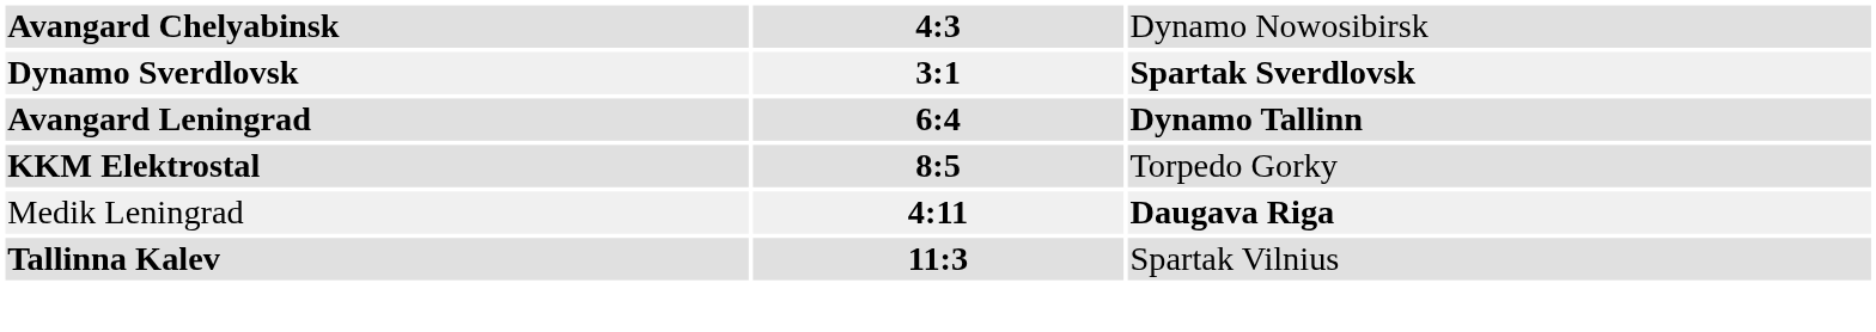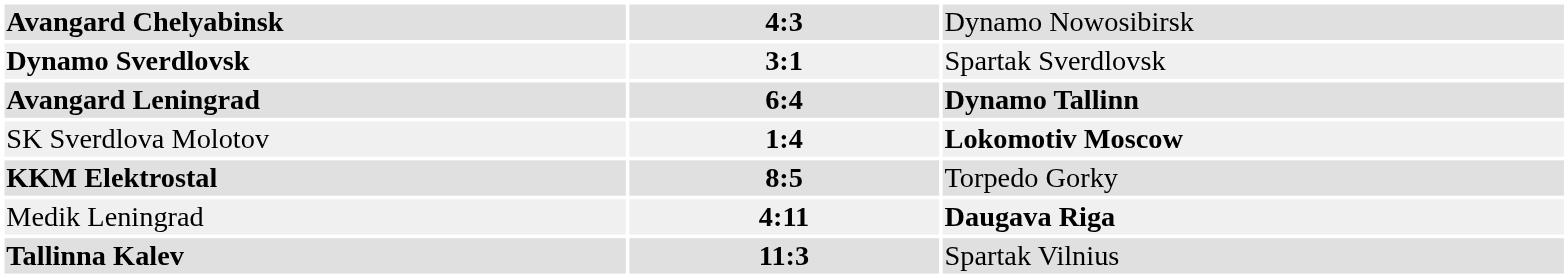 <table width="70%">
 <tr bgcolor="#e0e0e0">
 <td style="width:40%;"><strong>Avangard Chelyabinsk</strong></td>
 <td style="width:20%;" align="center"><strong>4:3</strong></td>
 <td style="width:40%;">Dynamo Nowosibirsk</td>
 </tr>
 <tr bgcolor="#f0f0f0">
 <td><strong>Dynamo Sverdlovsk</strong></td>
 <td align="center"><strong>3:1</strong></td>
-<td><strong>Spartak Sverdlovsk</strong></td>
+<td>Spartak Sverdlovsk</td>
 </tr>
 <tr bgcolor="#e0e0e0">
 <td><strong>Avangard Leningrad</strong></td>
 <td align="center"><strong>6:4</strong></td>
 <td><strong>Dynamo Tallinn</strong></td>
+</tr>
+<tr bgcolor="#f0f0f0">
+<td>SK Sverdlova Molotov</td>
+<th><strong>1:4</strong></th>
+<td><strong>Lokomotiv Moscow</strong></td>
 </tr>
 <tr bgcolor="#e0e0e0">
 <td><strong>KKM Elektrostal</strong></td>
 <td align="center"><strong>8:5</strong></td>
 <td>Torpedo Gorky</td>
 </tr>
 <tr bgcolor="#f0f0f0">
 <td>Medik Leningrad</td>
 <td align="center"><strong>4:11</strong></td>
 <td><strong>Daugava Riga</strong></td>
 </tr>
 <tr bgcolor="#e0e0e0">
 <td><strong>Tallinna Kalev</strong></td>
 <td align="center"><strong>11:3</strong></td>
 <td>Spartak Vilnius</td>
 </tr>
 </table>
